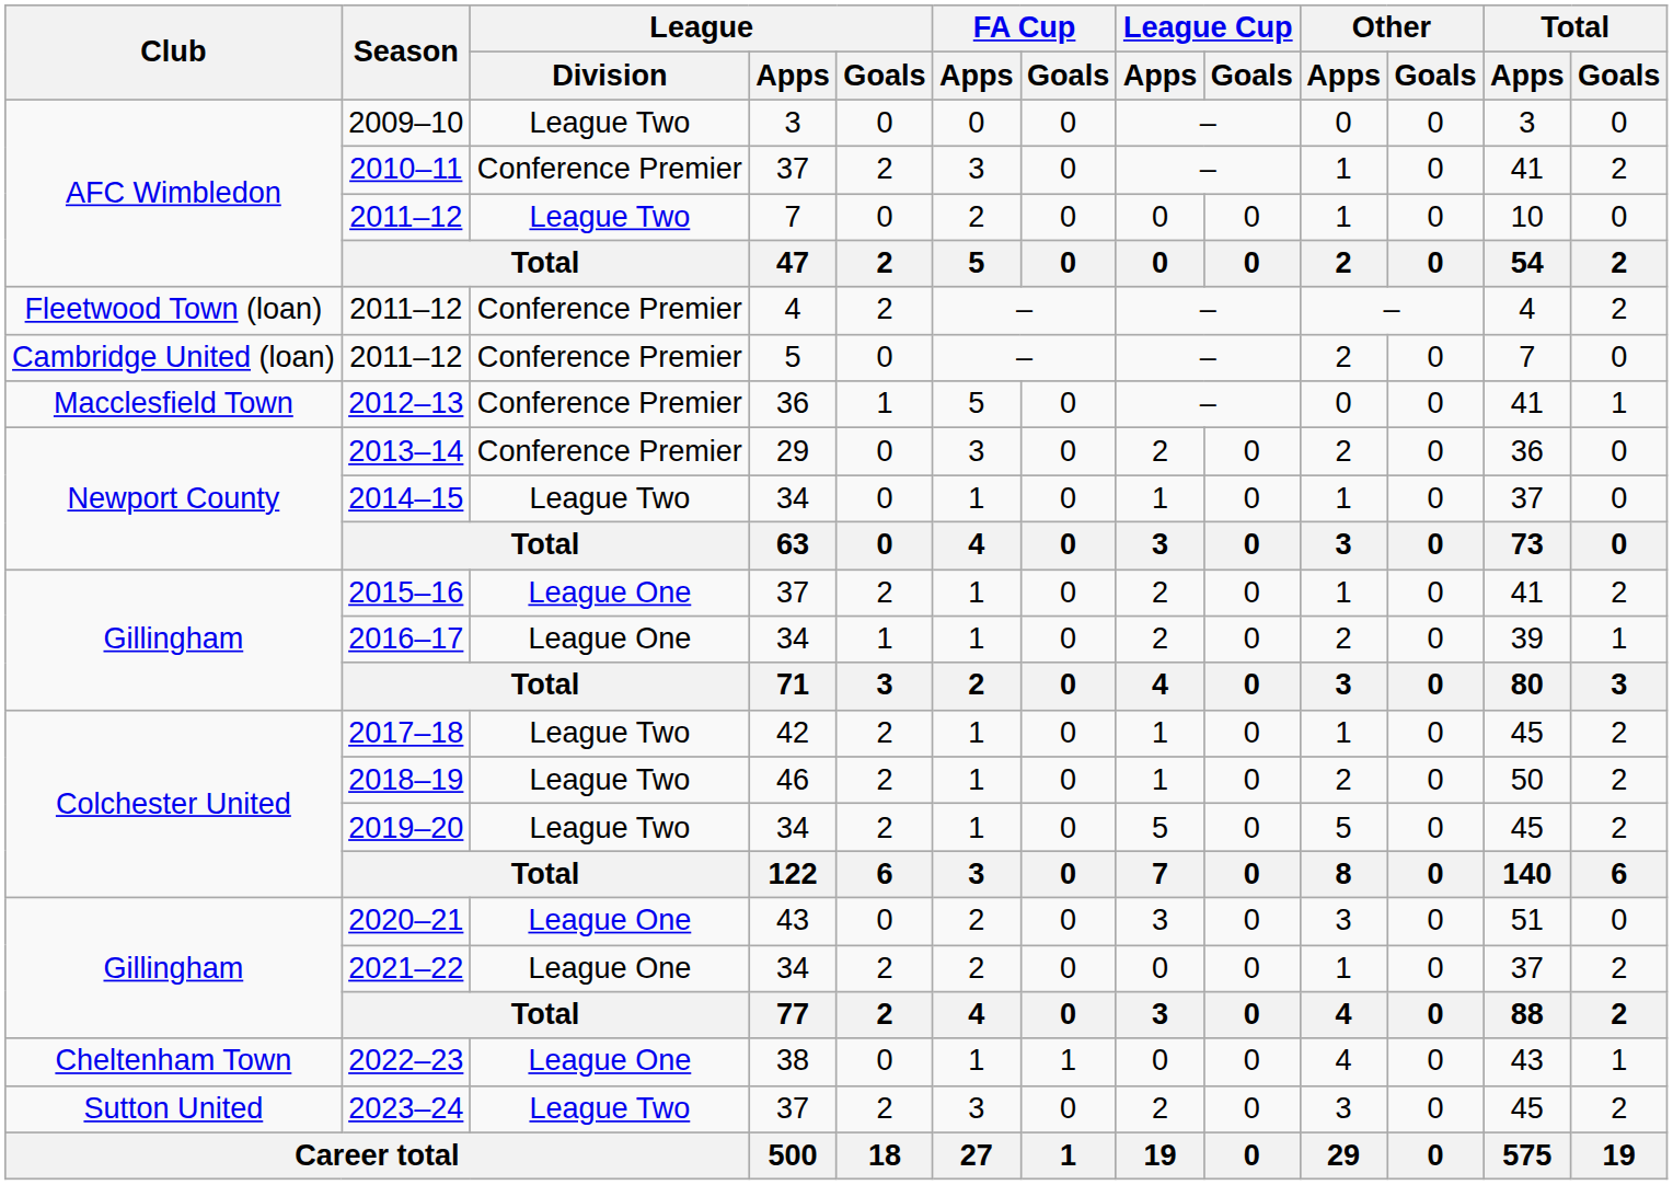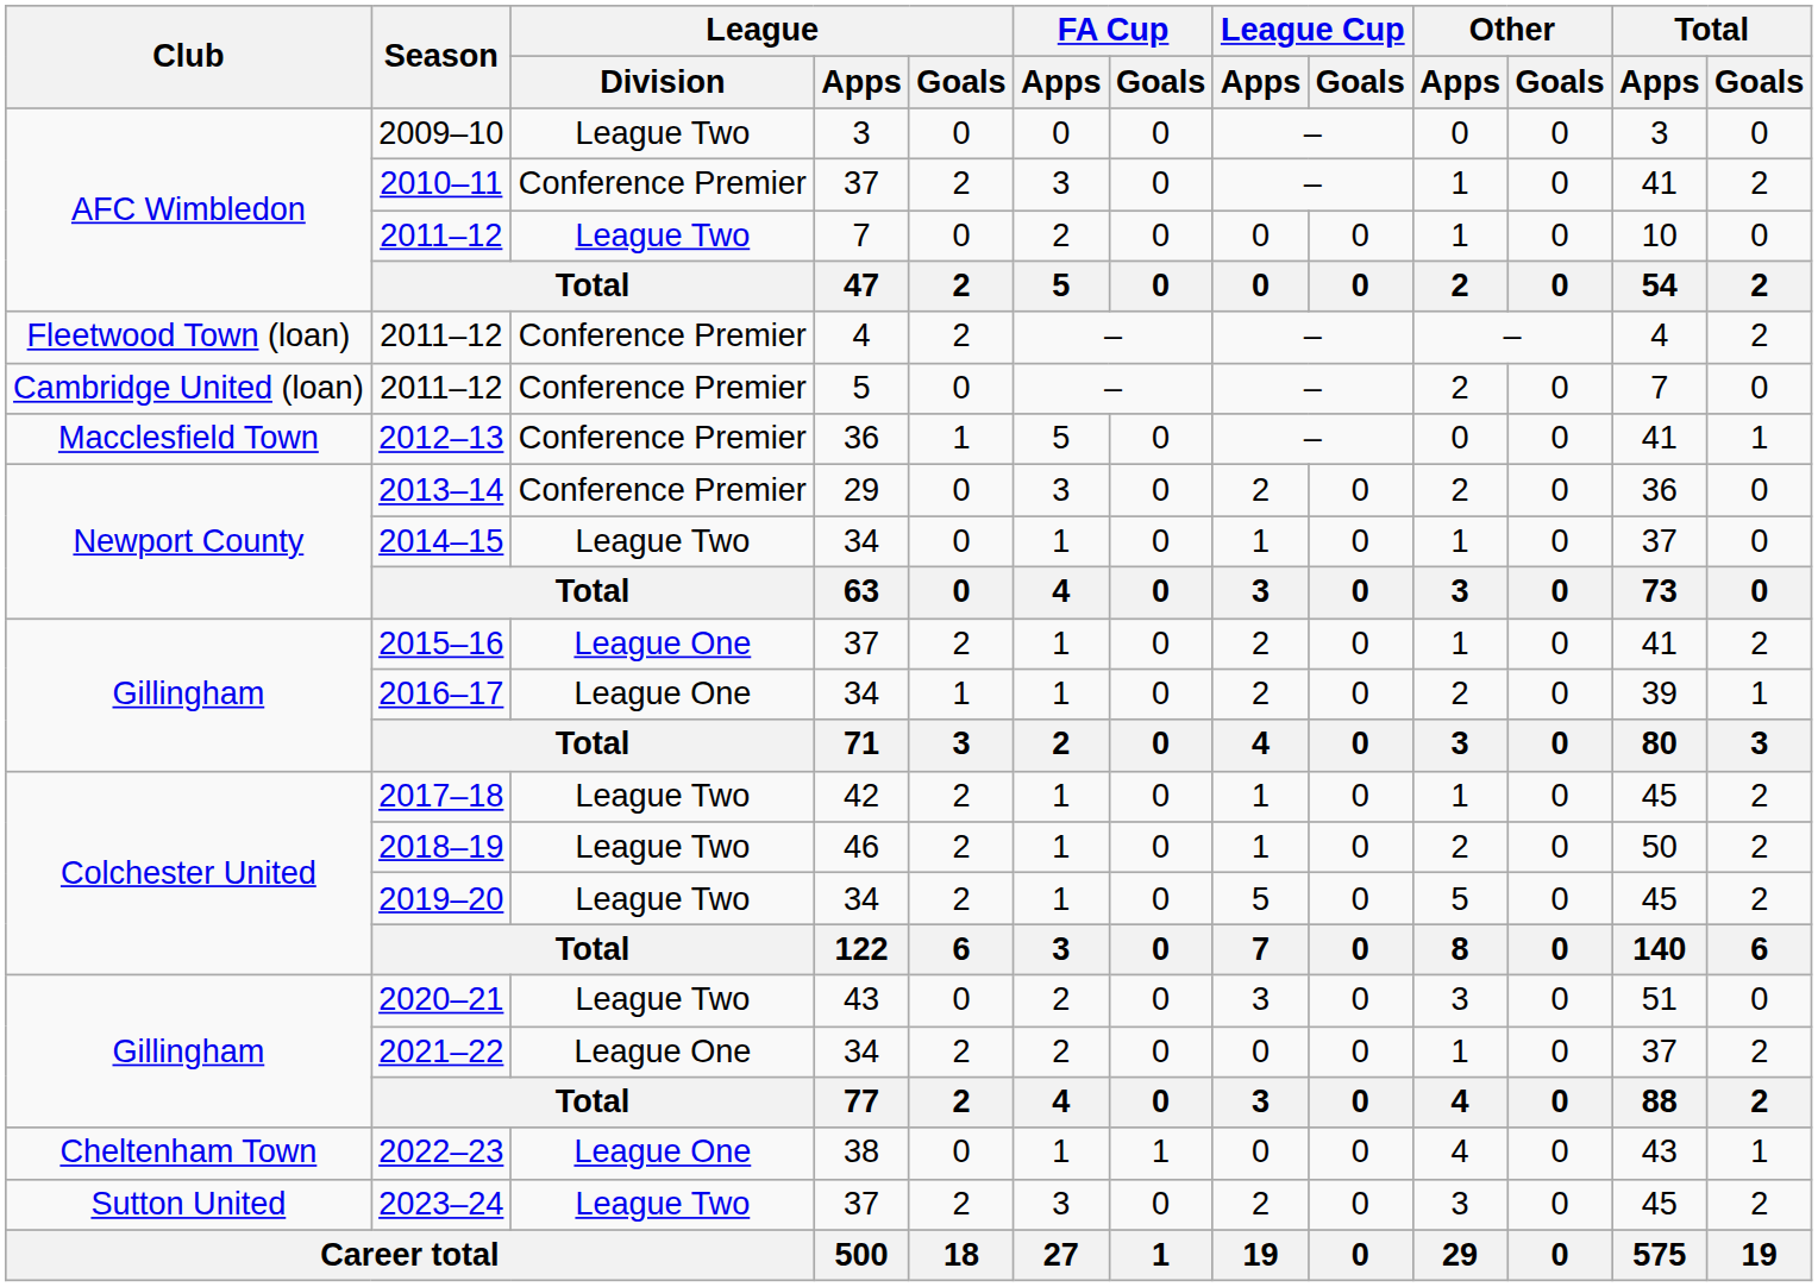 <table class=wikitable style="text-align: center;">
 <tr>
 <th rowspan=2>Club</th>
 <th rowspan=2>Season</th>
 <th colspan=3>League</th>
 <th colspan=2><a href='#'>FA Cup</a></th>
 <th colspan=2><a href='#'>League Cup</a></th>
 <th colspan=2>Other</th>
 <th colspan=2>Total</th>
 </tr>
 <tr>
 <th>Division</th>
 <th>Apps</th>
 <th>Goals</th>
 <th>Apps</th>
 <th>Goals</th>
 <th>Apps</th>
 <th>Goals</th>
 <th>Apps</th>
 <th>Goals</th>
 <th>Apps</th>
 <th>Goals</th>
 </tr>
 <tr>
 <td rowspan=4><a href='#'>AFC Wimbledon</a></td>
 <td>2009–10</td>
 <td>League Two</td>
 <td>3</td>
 <td>0</td>
 <td>0</td>
 <td>0</td>
 <td colspan=2>–</td>
 <td>0</td>
 <td>0</td>
 <td>3</td>
 <td>0</td>
 </tr>
 <tr>
 <td><a href='#'>2010–11</a></td>
 <td>Conference Premier</td>
 <td>37</td>
 <td>2</td>
 <td>3</td>
 <td>0</td>
 <td colspan=2>–</td>
 <td>1</td>
 <td>0</td>
 <td>41</td>
 <td>2</td>
 </tr>
 <tr>
 <td><a href='#'>2011–12</a></td>
 <td><a href='#'>League Two</a></td>
 <td>7</td>
 <td>0</td>
 <td>2</td>
 <td>0</td>
 <td>0</td>
 <td>0</td>
 <td>1</td>
 <td>0</td>
 <td>10</td>
 <td>0</td>
 </tr>
 <tr>
 <th colspan=2>Total</th>
 <th>47</th>
 <th>2</th>
 <th>5</th>
 <th>0</th>
 <th>0</th>
 <th>0</th>
 <th>2</th>
 <th>0</th>
 <th>54</th>
 <th>2</th>
 </tr>
 <tr>
 <td><a href='#'>Fleetwood Town</a> (loan)</td>
 <td>2011–12</td>
 <td>Conference Premier</td>
 <td>4</td>
 <td>2</td>
 <td colspan=2>–</td>
 <td colspan=2>–</td>
 <td colspan=2>–</td>
 <td>4</td>
 <td>2</td>
 </tr>
 <tr>
 <td><a href='#'>Cambridge United</a> (loan)</td>
 <td>2011–12</td>
 <td>Conference Premier</td>
 <td>5</td>
 <td>0</td>
 <td colspan=2>–</td>
 <td colspan=2>–</td>
 <td>2</td>
 <td>0</td>
 <td>7</td>
 <td>0</td>
 </tr>
 <tr>
 <td><a href='#'>Macclesfield Town</a></td>
 <td><a href='#'>2012–13</a></td>
 <td>Conference Premier</td>
 <td>36</td>
 <td>1</td>
 <td>5</td>
 <td>0</td>
 <td colspan=2>–</td>
 <td>0</td>
 <td>0</td>
 <td>41</td>
 <td>1</td>
 </tr>
 <tr>
 <td rowspan=3><a href='#'>Newport County</a></td>
 <td><a href='#'>2013–14</a></td>
 <td>Conference Premier</td>
 <td>29</td>
 <td>0</td>
 <td>3</td>
 <td>0</td>
 <td>2</td>
 <td>0</td>
 <td>2</td>
 <td>0</td>
 <td>36</td>
 <td>0</td>
 </tr>
 <tr>
 <td><a href='#'>2014–15</a></td>
 <td>League Two</td>
 <td>34</td>
 <td>0</td>
 <td>1</td>
 <td>0</td>
 <td>1</td>
 <td>0</td>
 <td>1</td>
 <td>0</td>
 <td>37</td>
 <td>0</td>
 </tr>
 <tr>
 <th colspan=2>Total</th>
 <th>63</th>
 <th>0</th>
 <th>4</th>
 <th>0</th>
 <th>3</th>
 <th>0</th>
 <th>3</th>
 <th>0</th>
 <th>73</th>
 <th>0</th>
 </tr>
 <tr>
 <td rowspan=3><a href='#'>Gillingham</a></td>
 <td><a href='#'>2015–16</a></td>
 <td><a href='#'>League One</a></td>
 <td>37</td>
 <td>2</td>
 <td>1</td>
 <td>0</td>
 <td>2</td>
 <td>0</td>
 <td>1</td>
 <td>0</td>
 <td>41</td>
 <td>2</td>
 </tr>
 <tr>
 <td><a href='#'>2016–17</a></td>
 <td>League One</td>
 <td>34</td>
 <td>1</td>
 <td>1</td>
 <td>0</td>
 <td>2</td>
 <td>0</td>
 <td>2</td>
 <td>0</td>
 <td>39</td>
 <td>1</td>
 </tr>
 <tr>
 <th colspan=2>Total</th>
 <th>71</th>
 <th>3</th>
 <th>2</th>
 <th>0</th>
 <th>4</th>
 <th>0</th>
 <th>3</th>
 <th>0</th>
 <th>80</th>
 <th>3</th>
 </tr>
 <tr>
 <td rowspan=4><a href='#'>Colchester United</a></td>
 <td><a href='#'>2017–18</a></td>
 <td>League Two</td>
 <td>42</td>
 <td>2</td>
 <td>1</td>
 <td>0</td>
 <td>1</td>
 <td>0</td>
 <td>1</td>
 <td>0</td>
 <td>45</td>
 <td>2</td>
 </tr>
 <tr>
 <td><a href='#'>2018–19</a></td>
 <td>League Two</td>
 <td>46</td>
 <td>2</td>
 <td>1</td>
 <td>0</td>
 <td>1</td>
 <td>0</td>
 <td>2</td>
 <td>0</td>
 <td>50</td>
 <td>2</td>
 </tr>
 <tr>
 <td><a href='#'>2019–20</a></td>
 <td>League Two</td>
 <td>34</td>
 <td>2</td>
 <td>1</td>
 <td>0</td>
 <td>5</td>
 <td>0</td>
 <td>5</td>
 <td>0</td>
 <td>45</td>
 <td>2</td>
 </tr>
 <tr>
 <th colspan=2>Total</th>
 <th>122</th>
 <th>6</th>
 <th>3</th>
 <th>0</th>
 <th>7</th>
 <th>0</th>
 <th>8</th>
 <th>0</th>
 <th>140</th>
 <th>6</th>
 </tr>
 <tr>
 <td rowspan=3><a href='#'>Gillingham</a></td>
 <td><a href='#'>2020–21</a></td>
-<td><a href='#'>League One</a></td>
+<td>League Two</td>
 <td>43</td>
 <td>0</td>
 <td>2</td>
 <td>0</td>
 <td>3</td>
 <td>0</td>
 <td>3</td>
 <td>0</td>
 <td>51</td>
 <td>0</td>
 </tr>
 <tr>
 <td><a href='#'>2021–22</a></td>
 <td>League One</td>
 <td>34</td>
 <td>2</td>
 <td>2</td>
 <td>0</td>
 <td>0</td>
 <td>0</td>
 <td>1</td>
 <td>0</td>
 <td>37</td>
 <td>2</td>
 </tr>
 <tr>
 <th colspan=2>Total</th>
 <th>77</th>
 <th>2</th>
 <th>4</th>
 <th>0</th>
 <th>3</th>
 <th>0</th>
 <th>4</th>
 <th>0</th>
 <th>88</th>
 <th>2</th>
 </tr>
 <tr>
 <td><a href='#'>Cheltenham Town</a></td>
 <td><a href='#'>2022–23</a></td>
 <td><a href='#'>League One</a></td>
 <td>38</td>
 <td>0</td>
 <td>1</td>
 <td>1</td>
 <td>0</td>
 <td>0</td>
 <td>4</td>
 <td>0</td>
 <td>43</td>
 <td>1</td>
 </tr>
 <tr>
 <td><a href='#'>Sutton United</a></td>
 <td><a href='#'>2023–24</a></td>
 <td><a href='#'>League Two</a></td>
 <td>37</td>
 <td>2</td>
 <td>3</td>
 <td>0</td>
 <td>2</td>
 <td>0</td>
 <td>3</td>
 <td>0</td>
 <td>45</td>
 <td>2</td>
 </tr>
 <tr>
 <th colspan="3">Career total</th>
 <th>500</th>
 <th>18</th>
 <th>27</th>
 <th>1</th>
 <th>19</th>
 <th>0</th>
 <th>29</th>
 <th>0</th>
 <th>575</th>
 <th>19</th>
 </tr>
 </table>
